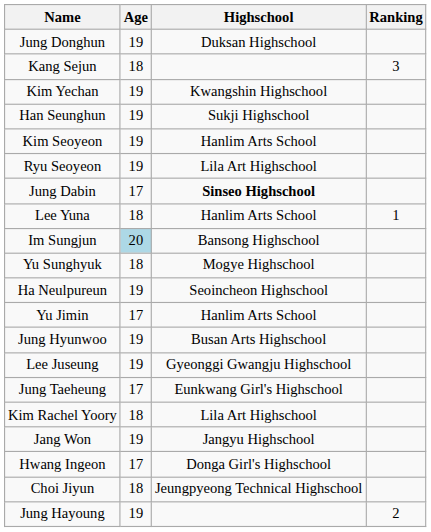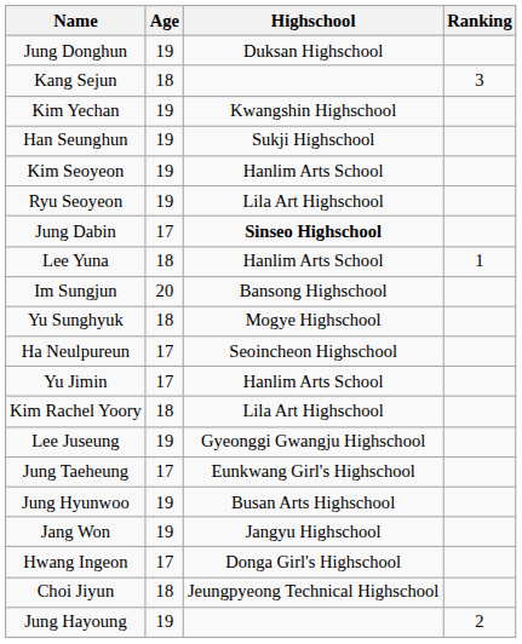 <table class="wikitable sortable" style="text-align:center; font-size: small;">
 <tr>
 <th>Name</th>
 <th>Age</th>
 <th>Highschool</th>
 <th>Ranking</th>
 </tr>
 <tr>
 <td>Jung Donghun</td>
 <td>19</td>
 <td>Duksan Highschool</td>
 <td></td>
 </tr>
 <tr>
 <td>Kang Sejun</td>
 <td>18</td>
 <td></td>
 <td>3</td>
 </tr>
 <tr>
 <td>Kim Yechan</td>
 <td>19</td>
 <td>Kwangshin Highschool</td>
 <td></td>
 </tr>
 <tr>
 <td>Han Seunghun</td>
 <td>19</td>
 <td>Sukji Highschool</td>
 <td></td>
 </tr>
 <tr>
 <td>Kim Seoyeon</td>
 <td>19</td>
 <td>Hanlim Arts School</td>
 <td></td>
 </tr>
 <tr>
 <td>Ryu Seoyeon</td>
 <td>19</td>
 <td>Lila Art Highschool</td>
 <td></td>
 </tr>
 <tr>
 <td>Jung Dabin</td>
 <td>17</td>
 <td><strong>Sinseo Highschool</strong></td>
 <td></td>
 </tr>
 <tr>
 <td>Lee Yuna</td>
 <td>18</td>
 <td>Hanlim Arts School</td>
 <td>1</td>
 </tr>
 <tr>
 <td>Im Sungjun</td>
-<td style="background: lightblue;">20</td>
+<td>20</td>
 <td>Bansong Highschool</td>
 <td></td>
 </tr>
 <tr>
 <td>Yu Sunghyuk</td>
 <td>18</td>
 <td>Mogye Highschool</td>
 <td></td>
 </tr>
 <tr>
 <td>Ha Neulpureun</td>
-<td>19</td>
+<td>17</td>
 <td>Seoincheon Highschool</td>
 <td></td>
 </tr>
 <tr>
 <td>Yu Jimin</td>
 <td>17</td>
 <td>Hanlim Arts School</td>
 <td></td>
 </tr>
 <tr>
-<td>Jung Hyunwoo</td>
-<td>19</td>
-<td>Busan Arts Highschool</td>
+<td>Kim Rachel Yoory</td>
+<td>18</td>
+<td>Lila Art Highschool</td>
 <td></td>
 </tr>
 <tr>
 <td>Lee Juseung</td>
 <td>19</td>
 <td>Gyeonggi Gwangju Highschool</td>
 <td></td>
 </tr>
 <tr>
 <td>Jung Taeheung</td>
 <td>17</td>
 <td>Eunkwang Girl's Highschool</td>
 <td></td>
 </tr>
 <tr>
-<td>Kim Rachel Yoory</td>
-<td>18</td>
-<td>Lila Art Highschool</td>
+<td>Jung Hyunwoo</td>
+<td>19</td>
+<td>Busan Arts Highschool</td>
 <td></td>
 </tr>
 <tr>
 <td>Jang Won</td>
 <td>19</td>
 <td>Jangyu Highschool</td>
 <td></td>
 </tr>
 <tr>
 <td>Hwang Ingeon</td>
 <td>17</td>
 <td>Donga Girl's Highschool</td>
 <td></td>
 </tr>
 <tr>
 <td>Choi Jiyun</td>
 <td>18</td>
 <td>Jeungpyeong Technical Highschool</td>
 <td></td>
 </tr>
 <tr>
 <td>Jung Hayoung</td>
 <td>19</td>
 <td></td>
 <td>2</td>
 </tr>
 </table>
